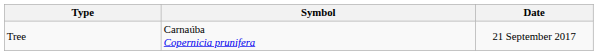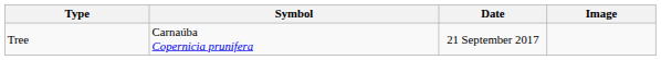 <table class="wikitable">
 <tr>
 <th width="20%">Type</th>
 <th width="40%">Symbol</th>
 <th width="15%">Date</th>
+<th width="15%">Image</th>
 </tr>
 <tr>
 <td>Tree</td>
 <td>Carnaúba<br><em><a href='#'>Copernicia prunifera</a></em></td>
 <td align="center">21 September 2017</td>
+<td align="center"></td>
 </tr>
 </table>
